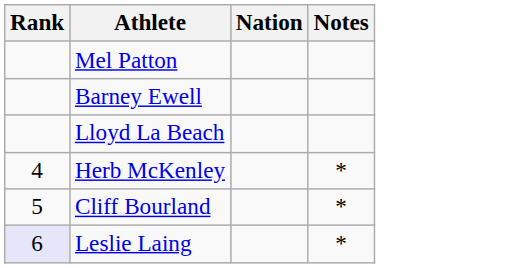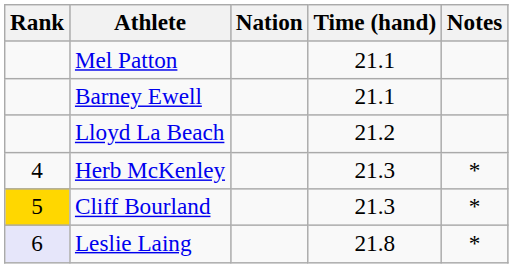 <table class="wikitable sortable" style="text-align:center">
 <tr>
 <th>Rank</th>
 <th>Athlete</th>
 <th>Nation</th>
+<th>Time (hand)</th>
 <th>Notes</th>
 </tr>
 <tr>
 <td></td>
 <td align=left><a href='#'>Mel Patton</a></td>
 <td align=left></td>
+<td>21.1</td>
 <td></td>
 </tr>
 <tr>
 <td></td>
 <td align=left><a href='#'>Barney Ewell</a></td>
 <td align=left></td>
+<td>21.1</td>
 <td></td>
 </tr>
 <tr>
 <td></td>
 <td align=left><a href='#'>Lloyd La Beach</a></td>
 <td align=left></td>
+<td>21.2</td>
 <td></td>
 </tr>
 <tr>
 <td>4</td>
 <td align=left><a href='#'>Herb McKenley</a></td>
 <td align=left></td>
+<td>21.3</td>
 <td>*</td>
 </tr>
 <tr>
-<td>5</td>
+<td style="background: gold;">5</td>
 <td align=left><a href='#'>Cliff Bourland</a></td>
 <td align=left></td>
+<td>21.3</td>
 <td>*</td>
 </tr>
 <tr>
 <td style="background: lavender;">6</td>
 <td align=left><a href='#'>Leslie Laing</a></td>
 <td align=left></td>
+<td>21.8</td>
 <td>*</td>
 </tr>
 </table>
